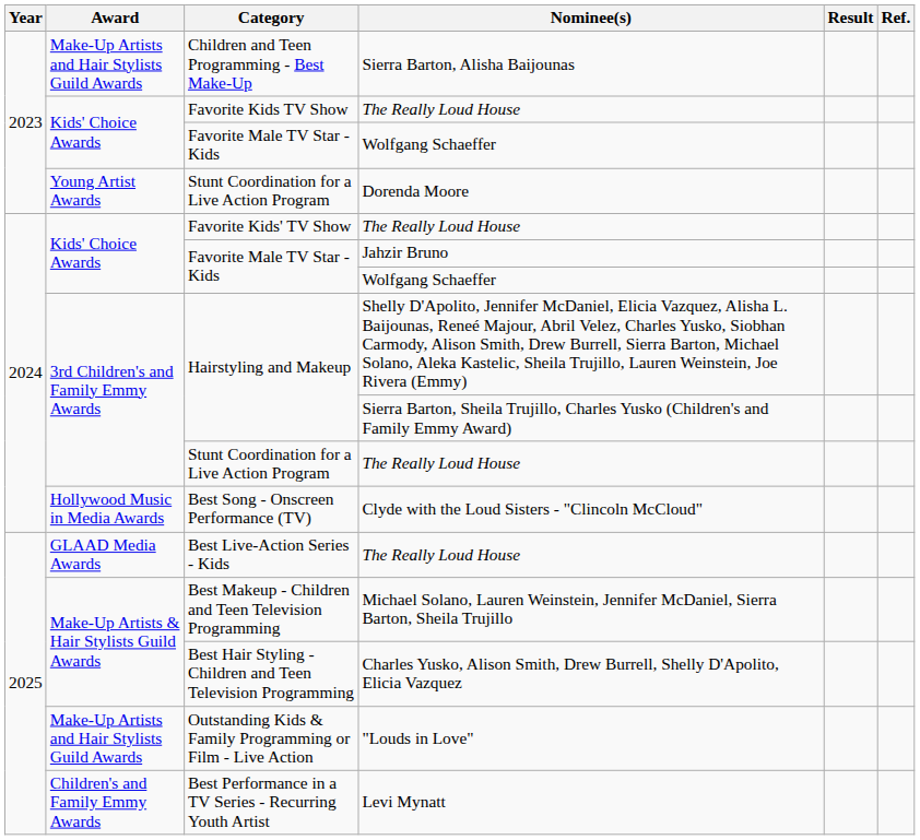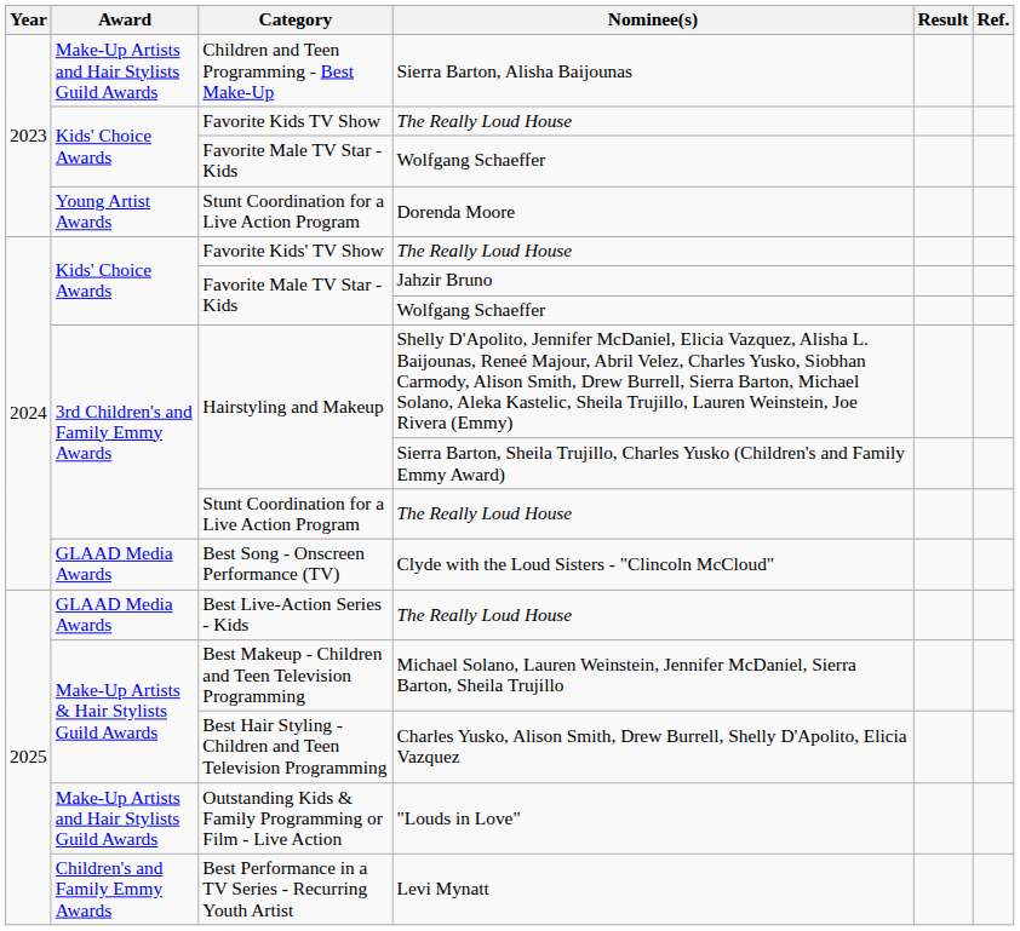 <table class="wikitable sortable">
 <tr>
 <th>Year</th>
 <th>Award</th>
 <th>Category</th>
 <th>Nominee(s)</th>
 <th>Result</th>
 <th>Ref.</th>
 </tr>
 <tr>
 <td rowspan="4">2023</td>
 <td><a href='#'>Make-Up Artists and Hair Stylists Guild Awards</a></td>
 <td>Children and Teen Programming - <a href='#'>Best Make-Up</a></td>
 <td>Sierra Barton, Alisha Baijounas</td>
 <td></td>
 <td style="text-align:center;"></td>
 </tr>
 <tr>
 <td rowspan="2"><a href='#'>Kids' Choice Awards</a></td>
 <td>Favorite Kids TV Show</td>
 <td><em>The Really Loud House</em></td>
 <td></td>
 <td style="text-align:center;"></td>
 </tr>
 <tr>
 <td>Favorite Male TV Star - Kids</td>
 <td>Wolfgang Schaeffer</td>
 <td></td>
 <td></td>
 </tr>
 <tr>
 <td><a href='#'>Young Artist Awards</a></td>
 <td>Stunt Coordination for a Live Action Program</td>
 <td>Dorenda Moore</td>
 <td></td>
 <td style="text-align:center;"></td>
 </tr>
 <tr>
 <td rowspan="7">2024</td>
 <td rowspan="3"><a href='#'>Kids' Choice Awards</a></td>
 <td>Favorite Kids' TV Show</td>
 <td><em>The Really Loud House</em></td>
 <td></td>
 <td style="text-align:center;"></td>
 </tr>
 <tr>
 <td rowspan="2">Favorite Male TV Star - Kids</td>
 <td>Jahzir Bruno</td>
 <td></td>
 <td style="text-align: center;"></td>
 </tr>
 <tr>
 <td>Wolfgang Schaeffer</td>
 <td></td>
 <td style="text-align: center;"></td>
 </tr>
 <tr>
 <td rowspan="3"><a href='#'>3rd Children's and Family Emmy Awards</a></td>
 <td rowspan="2">Hairstyling and Makeup</td>
 <td>Shelly D'Apolito, Jennifer McDaniel, Elicia Vazquez, Alisha L. Baijounas, Reneé Majour, Abril Velez, Charles Yusko, Siobhan Carmody, Alison Smith, Drew Burrell, Sierra Barton, Michael Solano, Aleka Kastelic, Sheila Trujillo, Lauren Weinstein, Joe Rivera (Emmy)</td>
 <td></td>
 <td></td>
 </tr>
 <tr>
 <td>Sierra Barton, Sheila Trujillo, Charles Yusko (Children's and Family Emmy Award)</td>
 <td></td>
 <td style="text-align: center;"></td>
 </tr>
 <tr>
 <td>Stunt Coordination for a Live Action Program</td>
 <td><em>The Really Loud House</em></td>
 <td></td>
 <td></td>
 </tr>
 <tr>
-<td><a href='#'>Hollywood Music in Media Awards</a></td>
+<td><a href='#'>GLAAD Media Awards</a></td>
 <td>Best Song - Onscreen Performance (TV)</td>
 <td>Clyde with the Loud Sisters - "Clincoln McCloud"</td>
 <td></td>
 <td></td>
 </tr>
 <tr>
 <td rowspan="5">2025</td>
 <td><a href='#'>GLAAD Media Awards</a></td>
 <td>Best Live-Action Series - Kids</td>
 <td><em>The Really Loud House</em></td>
 <td></td>
 <td style="text-align:center;"></td>
 </tr>
 <tr>
 <td rowspan="2"><a href='#'>Make-Up Artists & Hair Stylists Guild Awards</a></td>
 <td>Best Makeup - Children and Teen Television Programming</td>
 <td>Michael Solano, Lauren Weinstein, Jennifer McDaniel, Sierra Barton, Sheila Trujillo</td>
 <td></td>
 <td></td>
 </tr>
 <tr>
 <td>Best Hair Styling - Children and Teen Television Programming</td>
 <td>Charles Yusko, Alison Smith, Drew Burrell, Shelly D'Apolito, Elicia Vazquez</td>
 <td></td>
 <td></td>
 </tr>
 <tr>
 <td><a href='#'>Make-Up Artists and Hair Stylists Guild Awards</a></td>
 <td>Outstanding Kids & Family Programming or Film - Live Action</td>
 <td>"Louds in Love"</td>
 <td></td>
 <td></td>
 </tr>
 <tr>
 <td><a href='#'>Children's and Family Emmy Awards</a></td>
 <td>Best Performance in a TV Series - Recurring Youth Artist</td>
 <td>Levi Mynatt</td>
 <td></td>
 <td style="text-align: center;"></td>
 </tr>
 </table>
